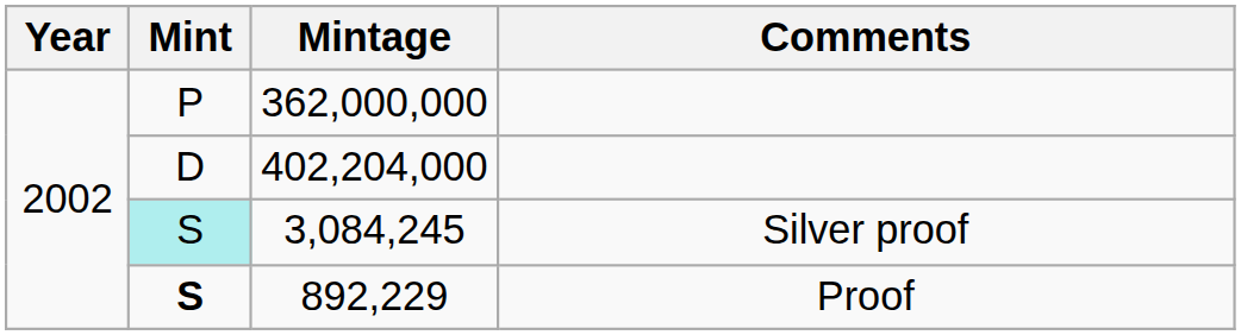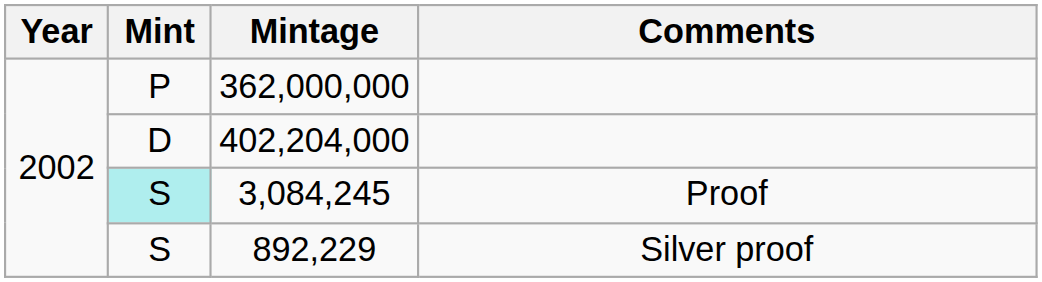 <table class="wikitable sortable" style="min-width:65%; text-align:center;">
 <tr>
 <th width="10%">Year</th>
 <th width="10%">Mint</th>
 <th width="20%">Mintage</th>
 <th width="60%">Comments</th>
 </tr>
 <tr>
 <td rowspan="4">2002</td>
 <td>P</td>
 <td>362,000,000</td>
 <td></td>
 </tr>
 <tr>
 <td>D</td>
 <td>402,204,000</td>
 <td></td>
 </tr>
 <tr>
 <td style="background: paleturquoise;">S</td>
 <td>3,084,245</td>
+<td>Proof</td>
+</tr>
+<tr>
+<td>S</td>
+<td>892,229</td>
 <td>Silver proof</td>
 </tr>
-<tr>
-<td><strong>S</strong></td>
-<td>892,229</td>
-<td>Proof</td>
-</tr>
 </table>
